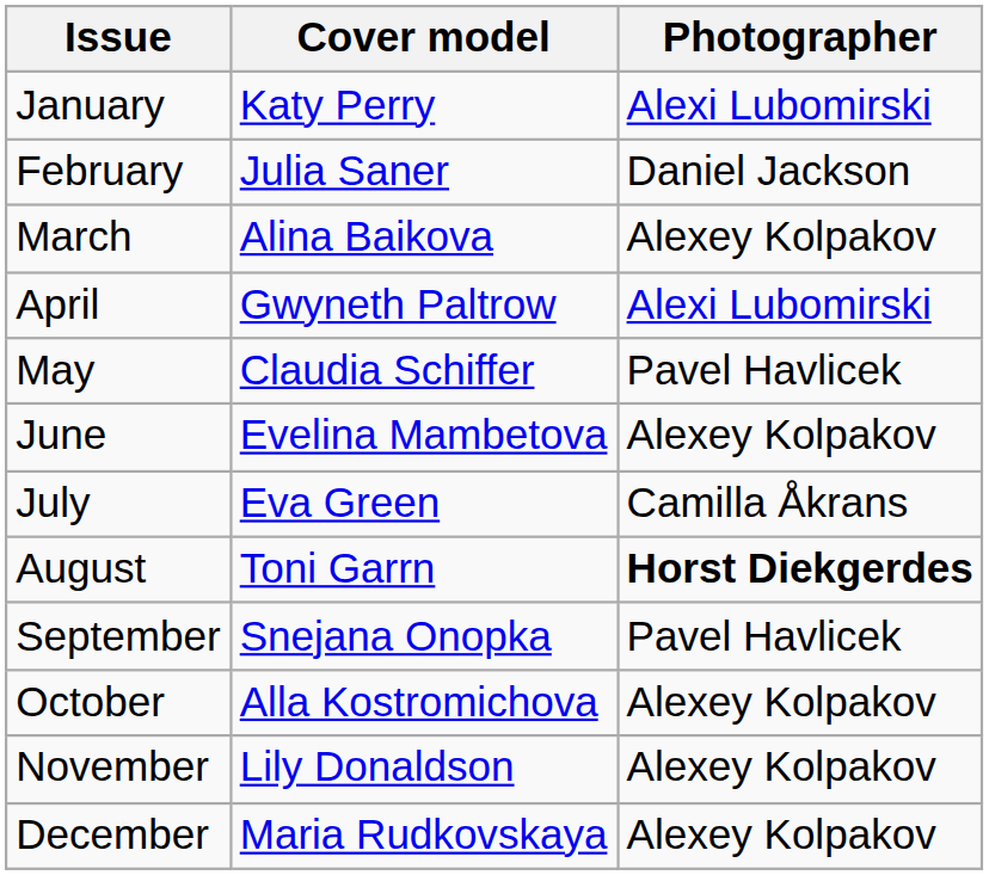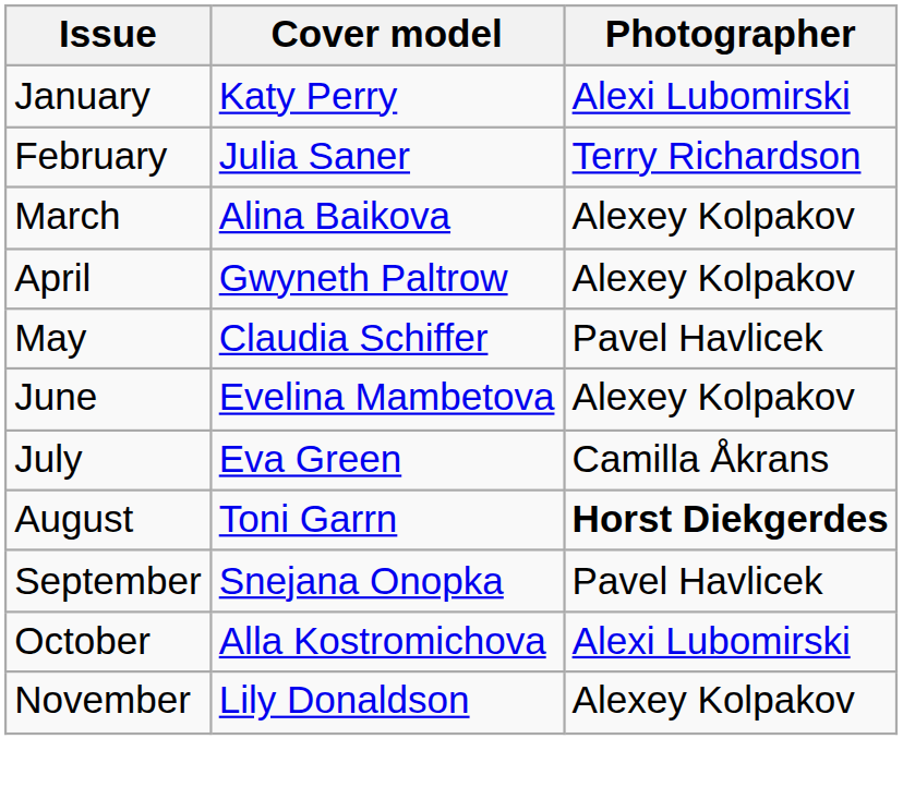 <table class="sortable wikitable">
 <tr>
 <th>Issue</th>
 <th>Cover model</th>
 <th>Photographer</th>
 </tr>
 <tr>
 <td>January</td>
 <td><a href='#'>Katy Perry</a></td>
 <td><a href='#'>Alexi Lubomirski</a></td>
 </tr>
 <tr>
 <td>February</td>
 <td><a href='#'>Julia Saner</a></td>
-<td>Daniel Jackson</td>
+<td><a href='#'>Terry Richardson</a></td>
 </tr>
 <tr>
 <td>March</td>
 <td><a href='#'>Alina Baikova</a></td>
 <td>Alexey Kolpakov</td>
 </tr>
 <tr>
 <td>April</td>
 <td><a href='#'>Gwyneth Paltrow</a></td>
-<td><a href='#'>Alexi Lubomirski</a></td>
+<td>Alexey Kolpakov</td>
 </tr>
 <tr>
 <td>May</td>
 <td><a href='#'>Claudia Schiffer</a></td>
 <td>Pavel Havlicek</td>
 </tr>
 <tr>
 <td>June</td>
 <td><a href='#'>Evelina Mambetova</a></td>
 <td>Alexey Kolpakov</td>
 </tr>
 <tr>
 <td>July</td>
 <td><a href='#'>Eva Green</a></td>
 <td>Camilla Åkrans</td>
 </tr>
 <tr>
 <td>August</td>
 <td><a href='#'>Toni Garrn</a></td>
 <td><strong>Horst Diekgerdes</strong></td>
 </tr>
 <tr>
 <td>September</td>
 <td><a href='#'>Snejana Onopka</a></td>
 <td>Pavel Havlicek</td>
 </tr>
 <tr>
 <td>October</td>
 <td><a href='#'>Alla Kostromichova</a></td>
-<td>Alexey Kolpakov</td>
+<td><a href='#'>Alexi Lubomirski</a></td>
 </tr>
 <tr>
 <td>November</td>
 <td><a href='#'>Lily Donaldson</a></td>
 <td>Alexey Kolpakov</td>
 </tr>
-<tr>
-<td>December</td>
-<td><a href='#'>Maria Rudkovskaya</a></td>
-<td>Alexey Kolpakov</td>
-</tr>
 </table>
